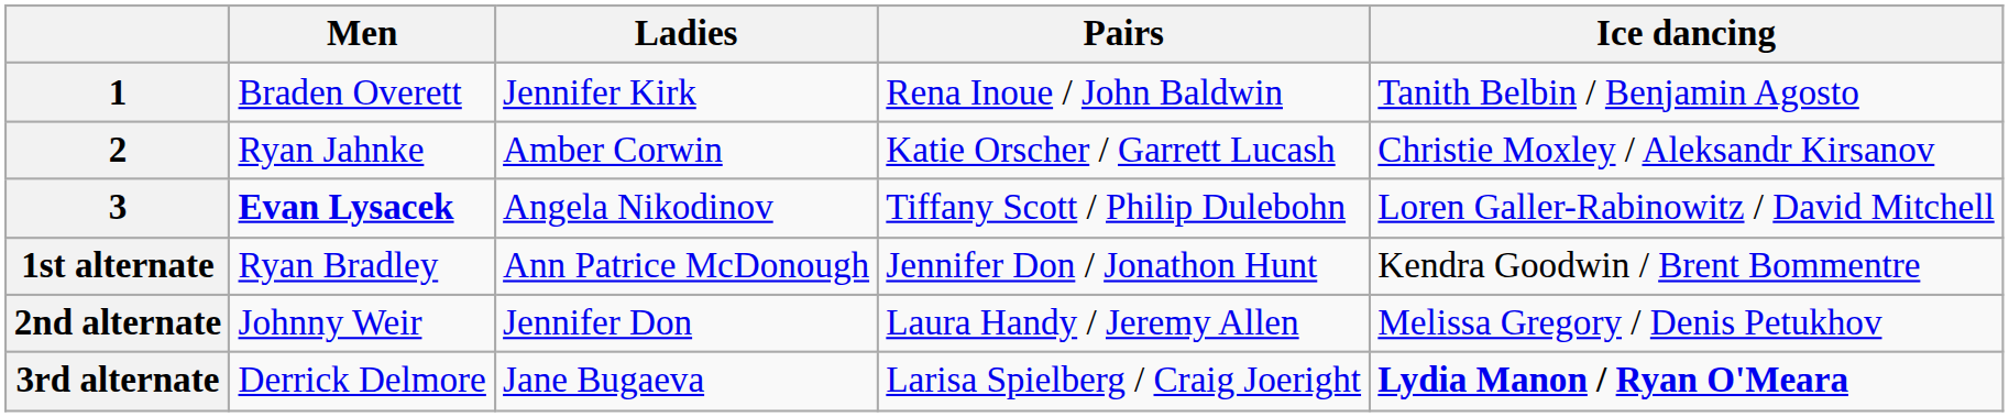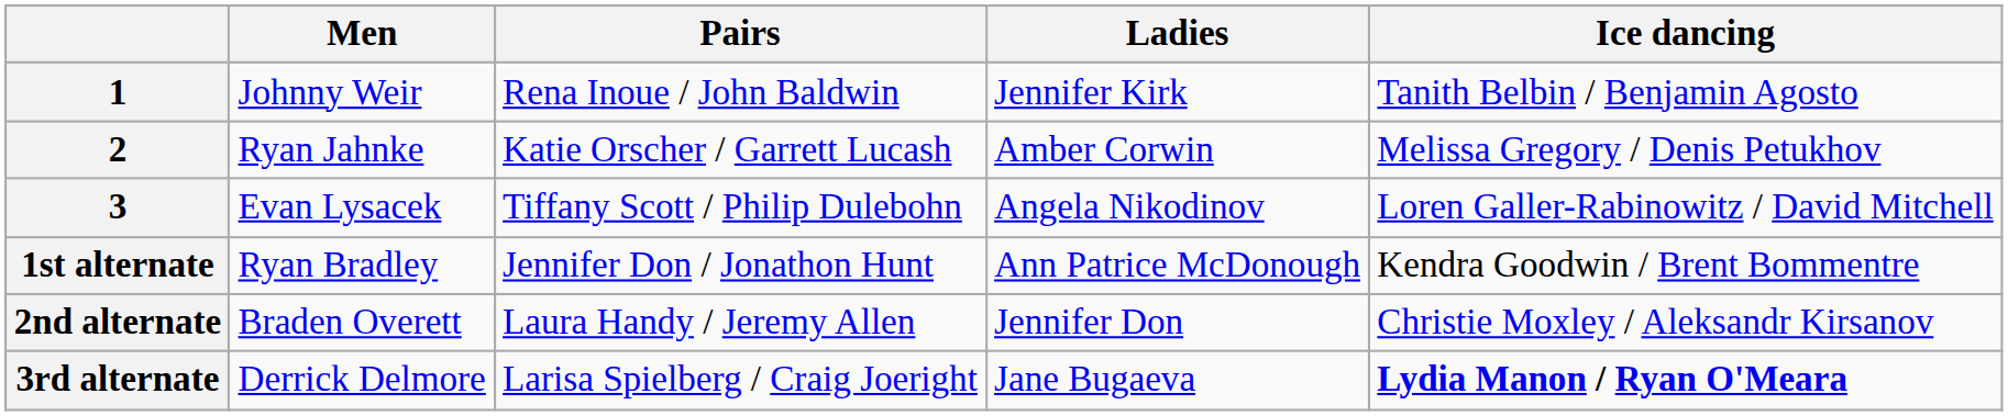 <table class="wikitable">
 <tr>
 <th></th>
 <th>Men</th>
+<th>Pairs</th>
 <th>Ladies</th>
-<th>Pairs</th>
 <th>Ice dancing</th>
 </tr>
 <tr>
 <th>1</th>
-<td><a href='#'>Braden Overett</a></td>
+<td><a href='#'>Johnny Weir</a></td>
+<td><a href='#'>Rena Inoue</a> / <a href='#'>John Baldwin</a></td>
 <td><a href='#'>Jennifer Kirk</a></td>
-<td><a href='#'>Rena Inoue</a> / <a href='#'>John Baldwin</a></td>
 <td><a href='#'>Tanith Belbin</a> / <a href='#'>Benjamin Agosto</a></td>
 </tr>
 <tr>
 <th>2</th>
 <td><a href='#'>Ryan Jahnke</a></td>
+<td><a href='#'>Katie Orscher</a> / <a href='#'>Garrett Lucash</a></td>
 <td><a href='#'>Amber Corwin</a></td>
-<td><a href='#'>Katie Orscher</a> / <a href='#'>Garrett Lucash</a></td>
-<td><a href='#'>Christie Moxley</a> / <a href='#'>Aleksandr Kirsanov</a></td>
+<td><a href='#'>Melissa Gregory</a> / <a href='#'>Denis Petukhov</a></td>
 </tr>
 <tr>
 <th>3</th>
-<td><strong><a href='#'>Evan Lysacek</a></strong></td>
+<td><a href='#'>Evan Lysacek</a></td>
+<td><a href='#'>Tiffany Scott</a> / <a href='#'>Philip Dulebohn</a></td>
 <td><a href='#'>Angela Nikodinov</a></td>
-<td><a href='#'>Tiffany Scott</a> / <a href='#'>Philip Dulebohn</a></td>
 <td><a href='#'>Loren Galler-Rabinowitz</a> / <a href='#'>David Mitchell</a></td>
 </tr>
 <tr>
 <th>1st alternate</th>
 <td><a href='#'>Ryan Bradley</a></td>
+<td><a href='#'>Jennifer Don</a> / <a href='#'>Jonathon Hunt</a></td>
 <td><a href='#'>Ann Patrice McDonough</a></td>
-<td><a href='#'>Jennifer Don</a> / <a href='#'>Jonathon Hunt</a></td>
 <td>Kendra Goodwin / <a href='#'>Brent Bommentre</a></td>
 </tr>
 <tr>
 <th>2nd alternate</th>
-<td><a href='#'>Johnny Weir</a></td>
+<td><a href='#'>Braden Overett</a></td>
+<td><a href='#'>Laura Handy</a> / <a href='#'>Jeremy Allen</a></td>
 <td><a href='#'>Jennifer Don</a></td>
-<td><a href='#'>Laura Handy</a> / <a href='#'>Jeremy Allen</a></td>
-<td><a href='#'>Melissa Gregory</a> / <a href='#'>Denis Petukhov</a></td>
+<td><a href='#'>Christie Moxley</a> / <a href='#'>Aleksandr Kirsanov</a></td>
 </tr>
 <tr>
 <th>3rd alternate</th>
 <td><a href='#'>Derrick Delmore</a></td>
+<td><a href='#'>Larisa Spielberg</a> / <a href='#'>Craig Joeright</a></td>
 <td><a href='#'>Jane Bugaeva</a></td>
-<td><a href='#'>Larisa Spielberg</a> / <a href='#'>Craig Joeright</a></td>
 <td><strong><a href='#'>Lydia Manon</a> / <a href='#'>Ryan O'Meara</a></strong></td>
 </tr>
 </table>
